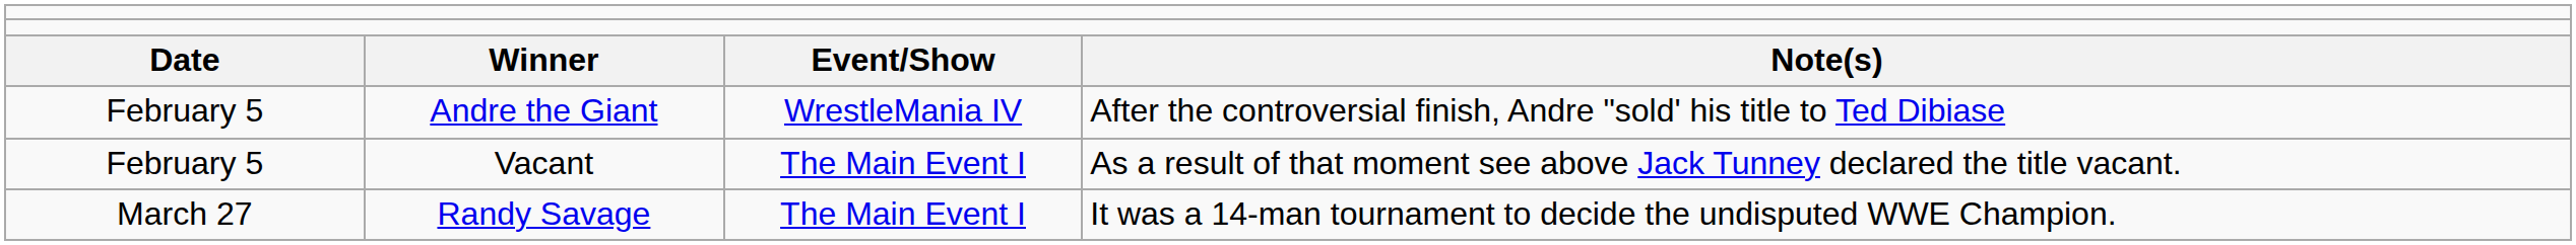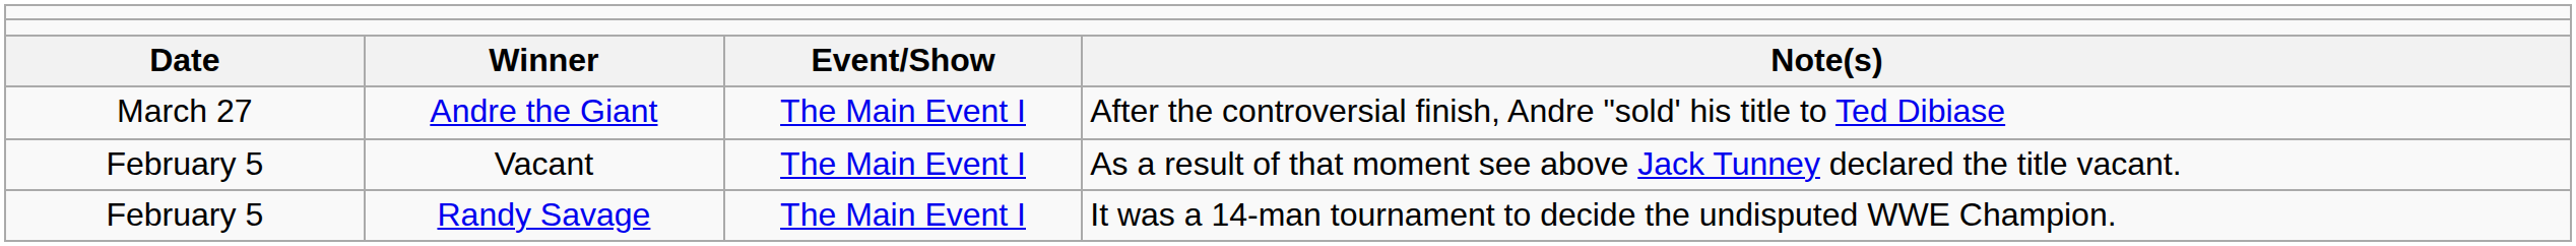 <table class="wikitable" style="text-align:center; width:100%;">
 <tr>
 <td colspan="5"></td>
 </tr>
 <tr>
 <td colspan="5"><strong></strong></td>
 </tr>
 <tr>
 <th width="14%">Date</th>
 <th width="14%">Winner</th>
 <th width="14%">Event/Show</th>
 <th width="58%">Note(s)</th>
 </tr>
 <tr>
 </tr>
 <tr>
-<td>February 5</td>
+<td>March 27</td>
 <td><a href='#'>Andre the Giant</a></td>
-<td><a href='#'>WrestleMania IV</a></td>
+<td><a href='#'>The Main Event I</a></td>
 <td align="left">After the controversial finish, Andre "sold' his title to <a href='#'>Ted Dibiase</a></td>
 </tr>
 <tr>
 <td>February 5</td>
 <td>Vacant</td>
 <td><a href='#'>The Main Event I</a></td>
 <td align="left">As a result of that moment see above <a href='#'>Jack Tunney</a> declared the title vacant.</td>
 </tr>
 <tr>
-<td>March 27</td>
+<td>February 5</td>
 <td><a href='#'>Randy Savage</a></td>
 <td><a href='#'>The Main Event I</a></td>
 <td align="left">It was a 14-man tournament to decide the undisputed WWE Champion.</td>
 </tr>
 </table>
